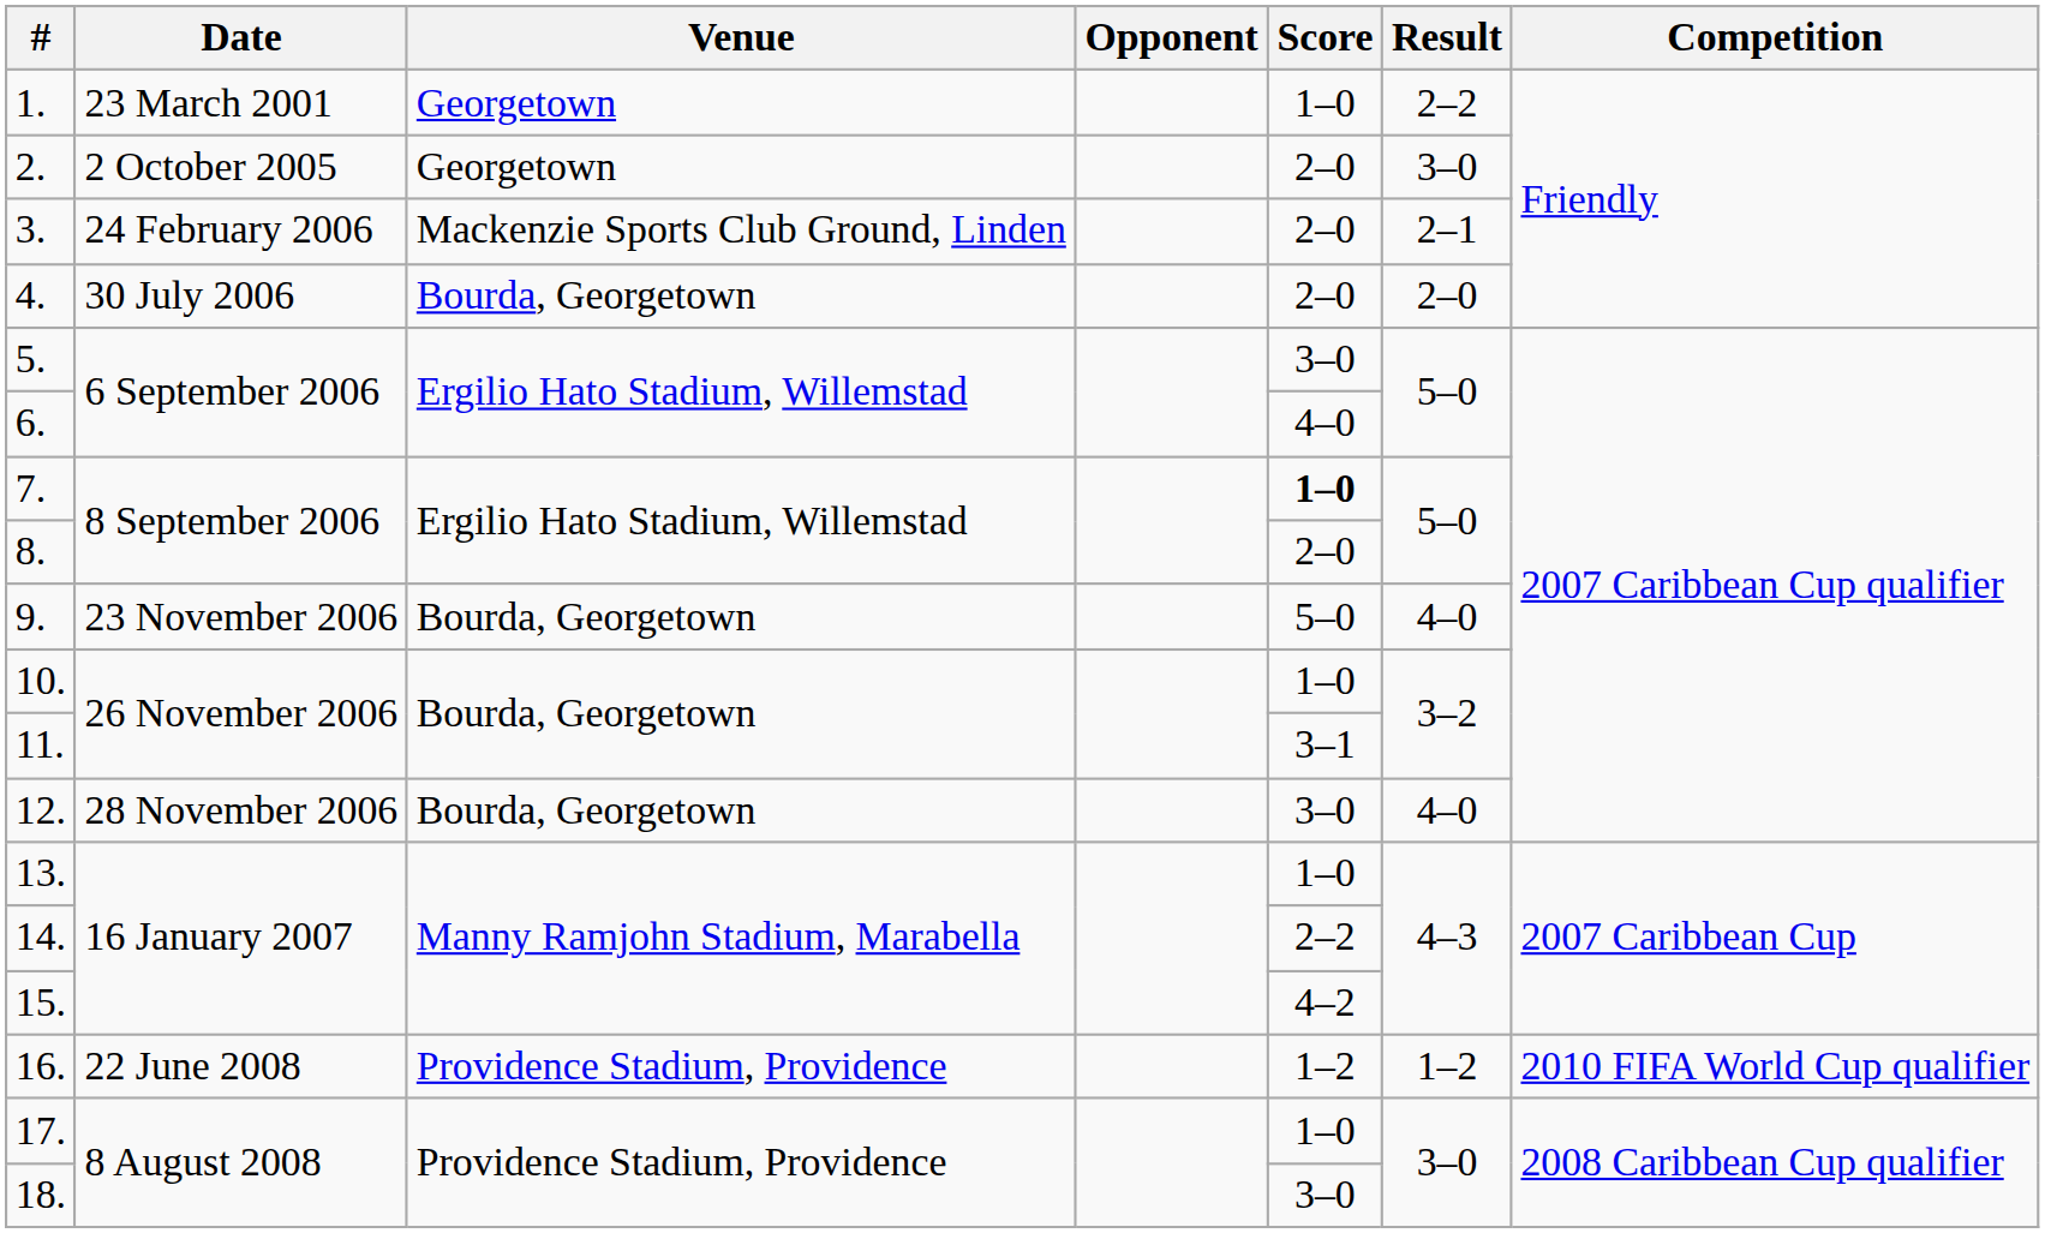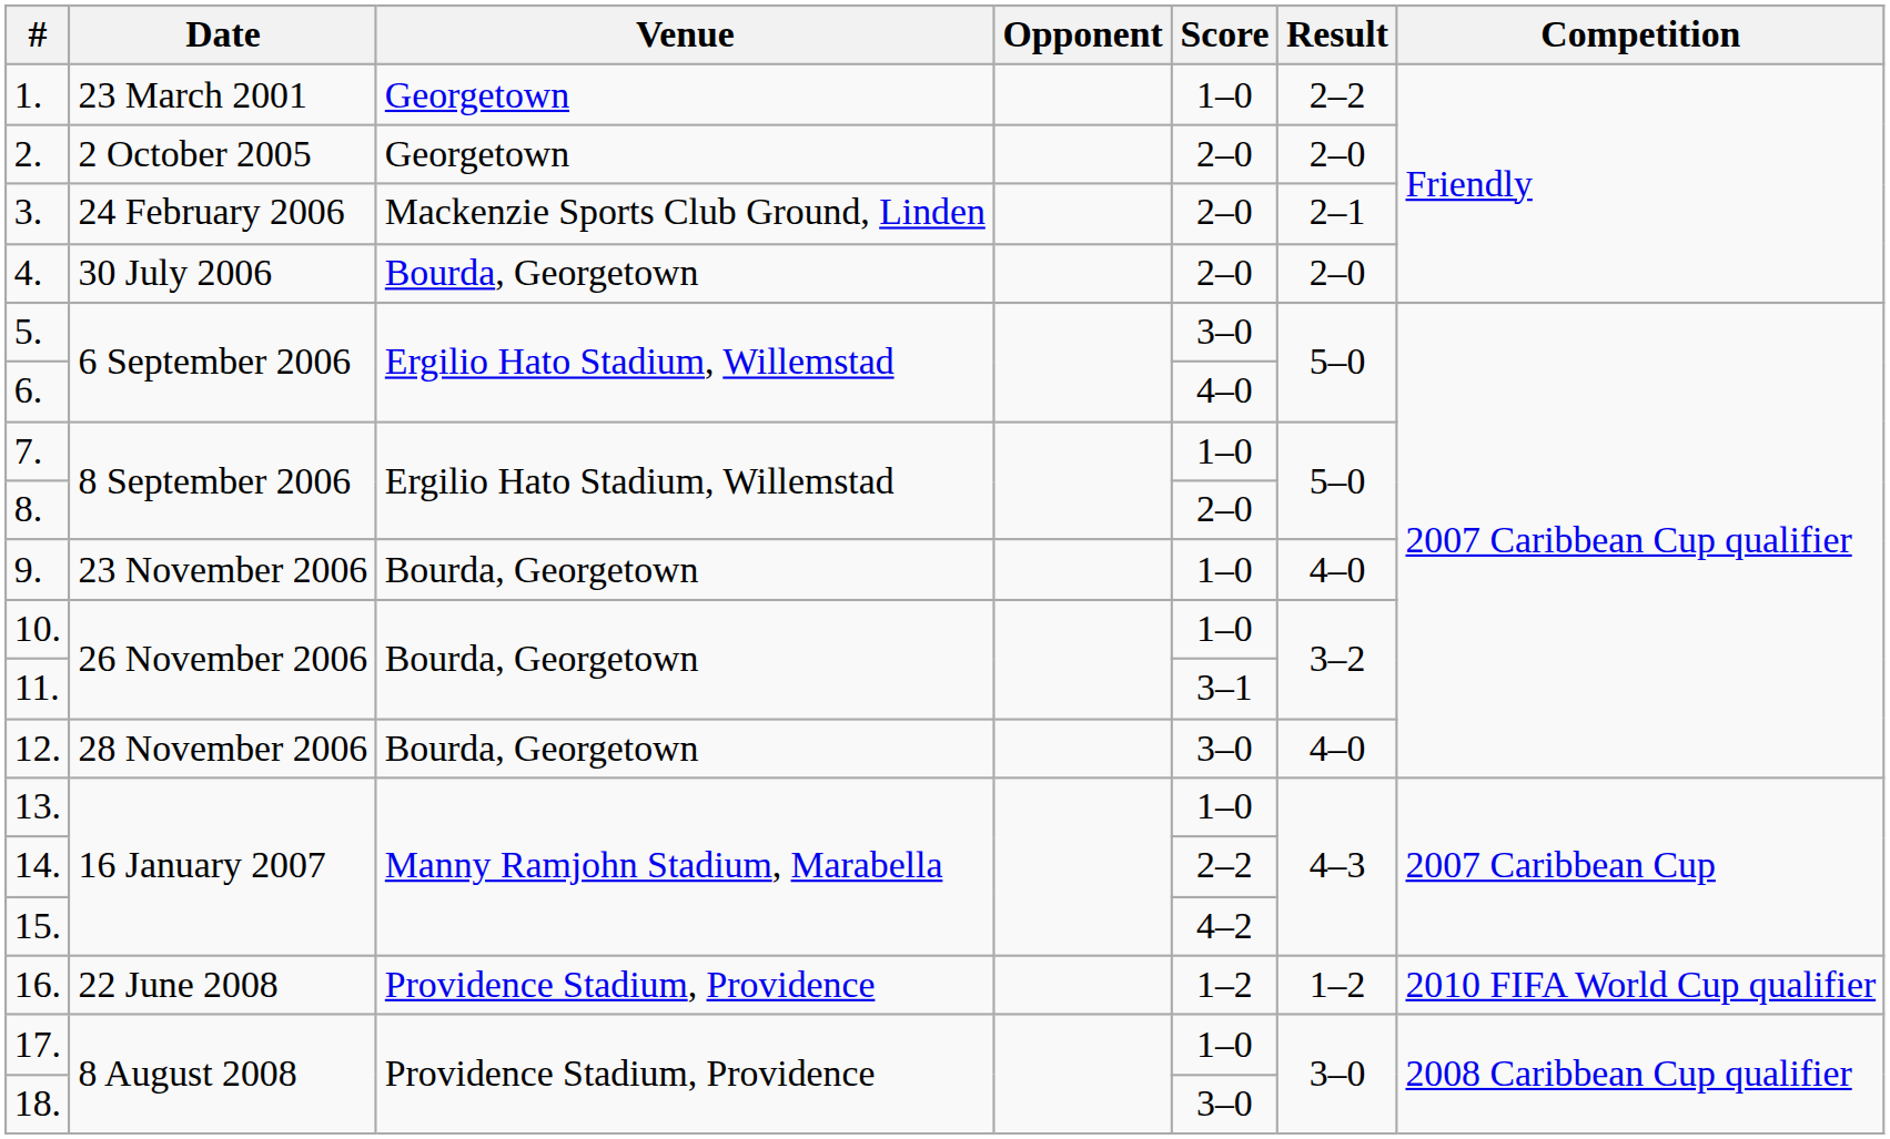 <table class="wikitable sortable">
 <tr>
 <th>#</th>
 <th>Date</th>
 <th>Venue</th>
 <th>Opponent</th>
 <th>Score</th>
 <th>Result</th>
 <th>Competition</th>
 </tr>
 <tr>
 <td>1.</td>
 <td>23 March 2001</td>
 <td><a href='#'>Georgetown</a></td>
 <td></td>
 <td style="text-align:center;">1–0</td>
 <td style="text-align:center;">2–2</td>
 <td rowspan=4><a href='#'>Friendly</a></td>
 </tr>
 <tr>
 <td>2.</td>
 <td>2 October 2005</td>
 <td>Georgetown</td>
 <td></td>
 <td style="text-align:center;">2–0</td>
-<td style="text-align:center;">3–0</td>
+<td style="text-align:center;">2–0</td>
 </tr>
 <tr>
 <td>3.</td>
 <td>24 February 2006</td>
 <td>Mackenzie Sports Club Ground, <a href='#'>Linden</a></td>
 <td></td>
 <td style="text-align:center;">2–0</td>
 <td style="text-align:center;">2–1</td>
 </tr>
 <tr>
 <td>4.</td>
 <td>30 July 2006</td>
 <td><a href='#'>Bourda</a>, Georgetown</td>
 <td></td>
 <td style="text-align:center;">2–0</td>
 <td style="text-align:center;">2–0</td>
 </tr>
 <tr>
 <td>5.</td>
 <td rowspan=2>6 September 2006</td>
 <td rowspan=2><a href='#'>Ergilio Hato Stadium</a>, <a href='#'>Willemstad</a></td>
 <td rowspan=2></td>
 <td style="text-align:center;">3–0</td>
 <td rowspan=2 style="text-align:center;">5–0</td>
 <td rowspan=8><a href='#'>2007 Caribbean Cup qualifier</a></td>
 </tr>
 <tr>
 <td>6.</td>
 <td style="text-align:center;">4–0</td>
 </tr>
 <tr>
 <td>7.</td>
 <td rowspan=2>8 September 2006</td>
 <td rowspan=2>Ergilio Hato Stadium, Willemstad</td>
 <td rowspan=2></td>
-<td style="text-align:center;"><strong>1–0</strong></td>
+<td style="text-align:center;">1–0</td>
 <td rowspan=2 style="text-align:center;">5–0</td>
 </tr>
 <tr>
 <td>8.</td>
 <td style="text-align:center;">2–0</td>
 </tr>
 <tr>
 <td>9.</td>
 <td>23 November 2006</td>
 <td>Bourda, Georgetown</td>
 <td></td>
-<td style="text-align:center;">5–0</td>
+<td style="text-align:center;">1–0</td>
 <td style="text-align:center;">4–0</td>
 </tr>
 <tr>
 <td>10.</td>
 <td rowspan=2>26 November 2006</td>
 <td rowspan=2>Bourda, Georgetown</td>
 <td rowspan=2></td>
 <td style="text-align:center;">1–0</td>
 <td rowspan=2 style="text-align:center;">3–2</td>
 </tr>
 <tr>
 <td>11.</td>
 <td style="text-align:center;">3–1</td>
 </tr>
 <tr>
 <td>12.</td>
 <td>28 November 2006</td>
 <td>Bourda, Georgetown</td>
 <td></td>
 <td style="text-align:center;">3–0</td>
 <td style="text-align:center;">4–0</td>
 </tr>
 <tr>
 <td>13.</td>
 <td rowspan=3>16 January 2007</td>
 <td rowspan=3><a href='#'>Manny Ramjohn Stadium</a>, <a href='#'>Marabella</a></td>
 <td rowspan=3></td>
 <td style="text-align:center;">1–0</td>
 <td rowspan=3 style="text-align:center;">4–3</td>
 <td rowspan=3><a href='#'>2007 Caribbean Cup</a></td>
 </tr>
 <tr>
 <td>14.</td>
 <td style="text-align:center;">2–2</td>
 </tr>
 <tr>
 <td>15.</td>
 <td style="text-align:center;">4–2</td>
 </tr>
 <tr>
 <td>16.</td>
 <td>22 June 2008</td>
 <td><a href='#'>Providence Stadium</a>, <a href='#'>Providence</a></td>
 <td></td>
 <td style="text-align:center;">1–2</td>
 <td style="text-align:center;">1–2</td>
 <td><a href='#'>2010 FIFA World Cup qualifier</a></td>
 </tr>
 <tr>
 <td>17.</td>
 <td rowspan=2>8 August 2008</td>
 <td rowspan=2>Providence Stadium, Providence</td>
 <td rowspan=2></td>
 <td style="text-align:center;">1–0</td>
 <td rowspan=2 style="text-align:center;">3–0</td>
 <td rowspan=2><a href='#'>2008 Caribbean Cup qualifier</a></td>
 </tr>
 <tr>
 <td>18.</td>
 <td style="text-align:center;">3–0</td>
 </tr>
 </table>
